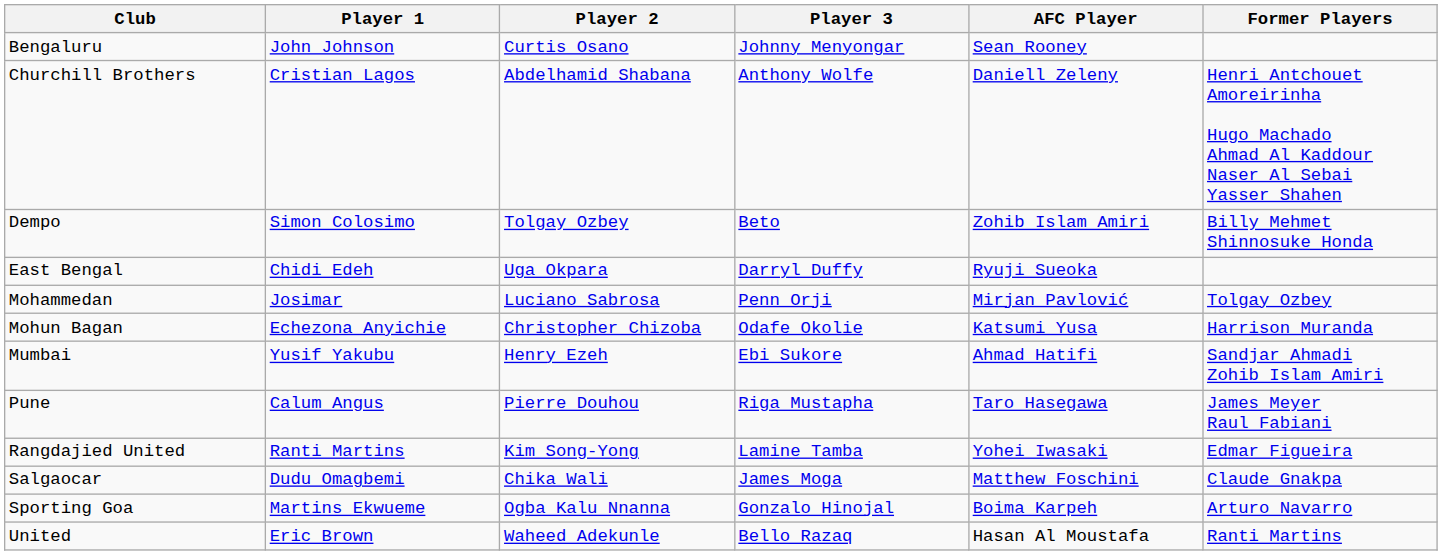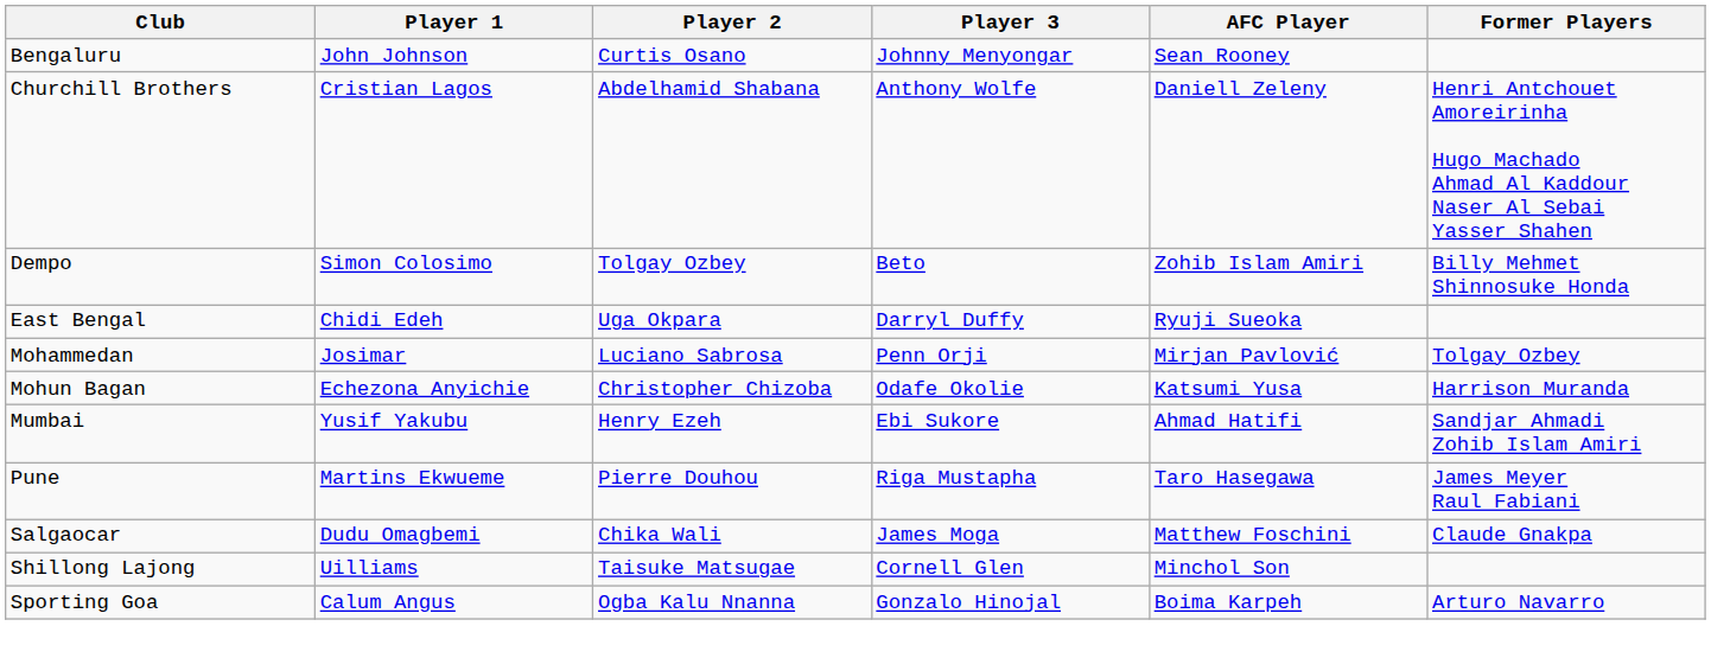 <table class="wikitable">
 <tr>
 <th width="190">Club</th>
 <th width="170">Player 1</th>
 <th width="170">Player 2</th>
 <th width="170">Player 3</th>
 <th width="170">AFC Player</th>
 <th width="170">Former Players</th>
 </tr>
 <tr style="vertical-align:top;">
 <td>Bengaluru</td>
 <td> <a href='#'>John Johnson</a></td>
 <td> <a href='#'>Curtis Osano</a></td>
 <td> <a href='#'>Johnny Menyongar</a></td>
 <td> <a href='#'>Sean Rooney</a></td>
 <td></td>
 </tr>
 <tr style="vertical-align:top;">
 <td>Churchill Brothers</td>
 <td> <a href='#'>Cristian Lagos</a></td>
 <td> <a href='#'>Abdelhamid Shabana</a></td>
 <td> <a href='#'>Anthony Wolfe</a></td>
 <td> <a href='#'>Daniell Zeleny</a></td>
 <td> <a href='#'>Henri Antchouet</a> <br>  <a href='#'>Amoreirinha</a> <br><br> <a href='#'>Hugo Machado</a> <br>  <a href='#'>Ahmad Al Kaddour</a> <br>  <a href='#'>Naser Al Sebai</a> <br>  <a href='#'>Yasser Shahen</a></td>
 </tr>
 <tr style="vertical-align:top;">
 <td>Dempo</td>
 <td> <a href='#'>Simon Colosimo</a></td>
 <td> <a href='#'>Tolgay Ozbey</a></td>
 <td> <a href='#'>Beto</a></td>
 <td> <a href='#'>Zohib Islam Amiri</a></td>
 <td> <a href='#'>Billy Mehmet</a> <br>  <a href='#'>Shinnosuke Honda</a></td>
 </tr>
 <tr style="vertical-align:top;">
 <td>East Bengal</td>
 <td> <a href='#'>Chidi Edeh</a></td>
 <td> <a href='#'>Uga Okpara</a></td>
 <td> <a href='#'>Darryl Duffy</a></td>
 <td> <a href='#'>Ryuji Sueoka</a></td>
 <td></td>
 </tr>
 <tr style="vertical-align:top;">
 <td>Mohammedan</td>
 <td> <a href='#'>Josimar</a></td>
 <td> <a href='#'>Luciano Sabrosa</a></td>
 <td> <a href='#'>Penn Orji</a></td>
 <td> <a href='#'>Mirjan Pavlović</a></td>
 <td> <a href='#'>Tolgay Ozbey</a></td>
 </tr>
 <tr style="vertical-align:top;">
 <td>Mohun Bagan</td>
 <td> <a href='#'>Echezona Anyichie</a></td>
 <td> <a href='#'>Christopher Chizoba</a></td>
 <td> <a href='#'>Odafe Okolie</a></td>
 <td> <a href='#'>Katsumi Yusa</a></td>
 <td> <a href='#'>Harrison Muranda</a></td>
 </tr>
 <tr style="vertical-align:top;">
 <td>Mumbai</td>
 <td> <a href='#'>Yusif Yakubu</a></td>
 <td> <a href='#'>Henry Ezeh</a></td>
 <td> <a href='#'>Ebi Sukore</a></td>
 <td> <a href='#'>Ahmad Hatifi</a></td>
 <td> <a href='#'>Sandjar Ahmadi</a> <br>  <a href='#'>Zohib Islam Amiri</a></td>
 </tr>
 <tr style="vertical-align:top;">
 <td>Pune</td>
-<td> <a href='#'>Calum Angus</a></td>
+<td> <a href='#'>Martins Ekwueme</a></td>
 <td> <a href='#'>Pierre Douhou</a></td>
 <td> <a href='#'>Riga Mustapha</a></td>
 <td> <a href='#'>Taro Hasegawa</a></td>
 <td> <a href='#'>James Meyer</a>   <br>  <a href='#'>Raul Fabiani</a></td>
-</tr>
-<tr style="vertical-align:top;">
-<td>Rangdajied United</td>
-<td> <a href='#'>Ranti Martins</a></td>
-<td> <a href='#'>Kim Song-Yong</a></td>
-<td> <a href='#'>Lamine Tamba</a></td>
-<td> <a href='#'>Yohei Iwasaki</a></td>
-<td> <a href='#'>Edmar Figueira</a></td>
 </tr>
 <tr style="vertical-align:top;">
 <td>Salgaocar</td>
 <td> <a href='#'>Dudu Omagbemi</a></td>
 <td> <a href='#'>Chika Wali</a></td>
 <td> <a href='#'>James Moga</a></td>
 <td> <a href='#'>Matthew Foschini</a></td>
 <td> <a href='#'>Claude Gnakpa</a></td>
 </tr>
 <tr style="vertical-align:top;">
+<td>Shillong Lajong</td>
+<td> <a href='#'>Uilliams</a></td>
+<td> <a href='#'>Taisuke Matsugae</a></td>
+<td> <a href='#'>Cornell Glen</a></td>
+<td> <a href='#'>Minchol Son</a></td>
+<td></td>
+</tr>
+<tr style="vertical-align:top;">
 <td>Sporting Goa</td>
-<td> <a href='#'>Martins Ekwueme</a></td>
+<td> <a href='#'>Calum Angus</a></td>
 <td> <a href='#'>Ogba Kalu Nnanna</a></td>
 <td> <a href='#'>Gonzalo Hinojal</a></td>
 <td> <a href='#'>Boima Karpeh</a></td>
 <td> <a href='#'>Arturo Navarro</a></td>
 </tr>
-<tr style="vertical-align:top;">
-<td>United</td>
-<td> <a href='#'>Eric Brown</a></td>
-<td> <a href='#'>Waheed Adekunle</a></td>
-<td> <a href='#'>Bello Razaq</a></td>
-<td> Hasan Al Moustafa</td>
-<td> <a href='#'>Ranti Martins</a></td>
-</tr>
 </table>
